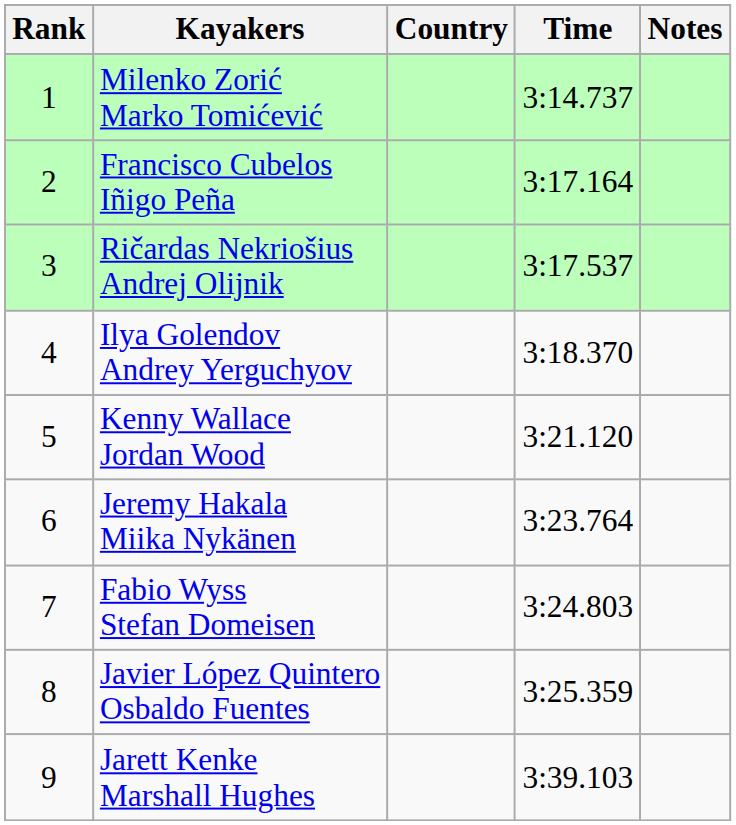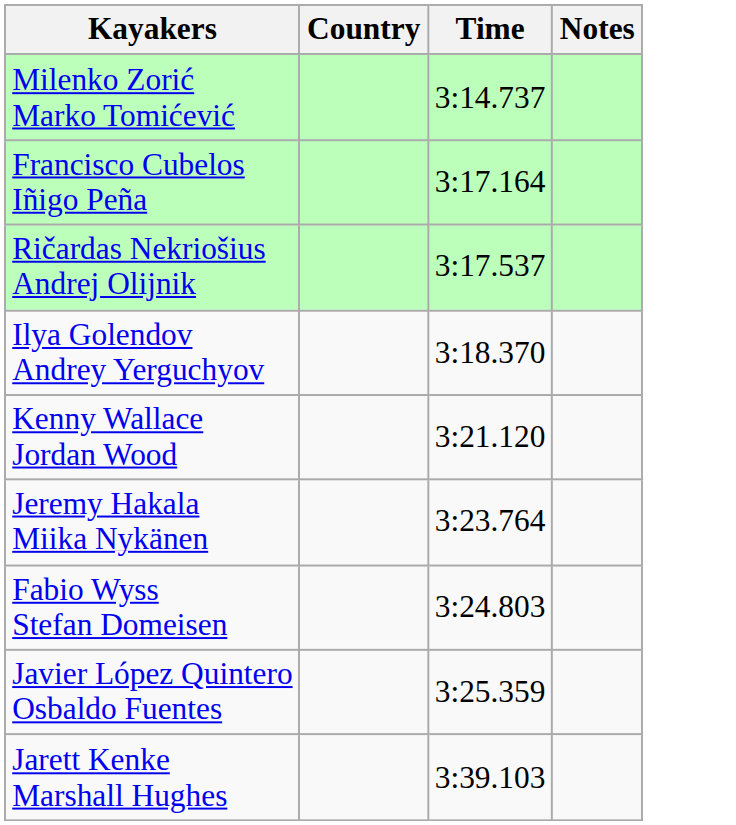 <table class="wikitable" style="text-align:center">
 <tr>
-<th>Rank</th>
 <th>Kayakers</th>
 <th>Country</th>
 <th>Time</th>
 <th>Notes</th>
 </tr>
 <tr bgcolor=bbffbb>
-<td>1</td>
 <td align="left"><a href='#'>Milenko Zorić</a><br><a href='#'>Marko Tomićević</a></td>
 <td align="left"></td>
 <td>3:14.737</td>
 <td></td>
 </tr>
 <tr bgcolor=bbffbb>
-<td>2</td>
 <td align="left"><a href='#'>Francisco Cubelos</a><br><a href='#'>Iñigo Peña</a></td>
 <td align="left"></td>
 <td>3:17.164</td>
 <td></td>
 </tr>
 <tr bgcolor=bbffbb>
-<td>3</td>
 <td align="left"><a href='#'>Ričardas Nekriošius</a><br><a href='#'>Andrej Olijnik</a></td>
 <td align="left"></td>
 <td>3:17.537</td>
 <td></td>
 </tr>
 <tr>
-<td>4</td>
 <td align="left"><a href='#'>Ilya Golendov</a><br><a href='#'>Andrey Yerguchyov</a></td>
 <td align="left"></td>
 <td>3:18.370</td>
 <td></td>
 </tr>
 <tr>
-<td>5</td>
 <td align="left"><a href='#'>Kenny Wallace</a><br><a href='#'>Jordan Wood</a></td>
 <td align="left"></td>
 <td>3:21.120</td>
 <td></td>
 </tr>
 <tr>
-<td>6</td>
 <td align="left"><a href='#'>Jeremy Hakala</a><br><a href='#'>Miika Nykänen</a></td>
 <td align="left"></td>
 <td>3:23.764</td>
 <td></td>
 </tr>
 <tr>
-<td>7</td>
 <td align="left"><a href='#'>Fabio Wyss</a><br><a href='#'>Stefan Domeisen</a></td>
 <td align="left"></td>
 <td>3:24.803</td>
 <td></td>
 </tr>
 <tr>
-<td>8</td>
 <td align="left"><a href='#'>Javier López Quintero</a><br><a href='#'>Osbaldo Fuentes</a></td>
 <td align="left"></td>
 <td>3:25.359</td>
 <td></td>
 </tr>
 <tr>
-<td>9</td>
 <td align="left"><a href='#'>Jarett Kenke</a><br><a href='#'>Marshall Hughes</a></td>
 <td align="left"></td>
 <td>3:39.103</td>
 <td></td>
 </tr>
 </table>
